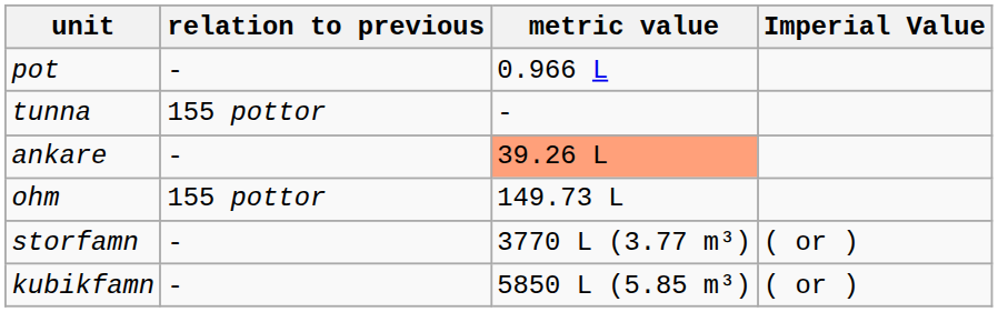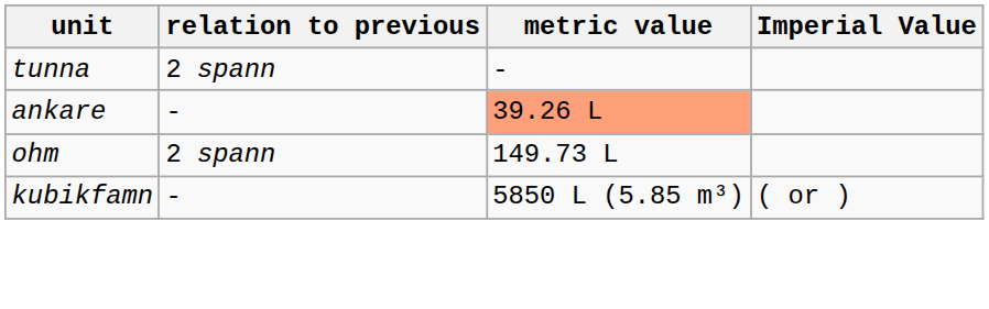 <table class="wikitable">
 <tr>
 <th colspan=1>unit</th>
 <th colspan=1>relation to previous</th>
 <th colspan=1>metric value</th>
 <th colspan=1>Imperial Value</th>
 </tr>
 <tr>
-<td><em>pot</em></td>
-<td>-</td>
-<td>0.966 <a href='#'>L</a></td>
-<td></td>
-</tr>
-<tr>
 <td><em>tunna</em></td>
-<td>155 <em>pottor</em></td>
+<td>2 <em>spann</em></td>
 <td>-</td>
 <td></td>
 </tr>
 <tr>
 <td><em>ankare</em></td>
 <td>-</td>
 <td style="background: lightsalmon;">39.26 L</td>
 <td></td>
 </tr>
 <tr>
 <td><em>ohm</em></td>
-<td>155 <em>pottor</em></td>
+<td>2 <em>spann</em></td>
 <td>149.73 L</td>
 <td></td>
-</tr>
-<tr>
-<td><em>storfamn</em></td>
-<td>-</td>
-<td>3770 L (3.77 m³)</td>
-<td> ( or )</td>
 </tr>
 <tr>
 <td><em>kubikfamn</em></td>
 <td>-</td>
 <td>5850 L (5.85 m³)</td>
 <td>  ( or )</td>
 </tr>
 </table>
